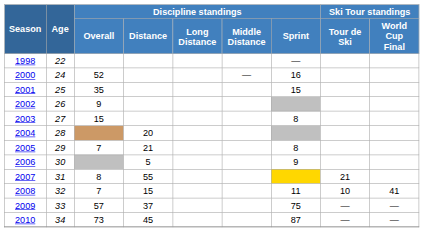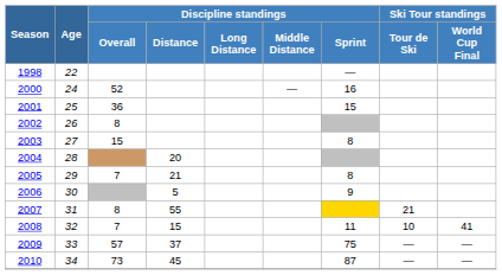 <table class="wikitable" style="font-size:95%; text-align:center; border:grey solid 1px; border-collapse:collapse; background:#ffffff;">
 <tr>
 <th style="background-color:#369; color:white; width:60px;" rowspan="2"> Season </th>
 <th style="background-color:#369; color:white; width:40px;" rowspan="2"> Age </th>
 <th style="background-color:#4180be; color:white;" colspan="5">Discipline standings</th>
 <th style="background-color:#4180be; color:white;" colspan="2">Ski Tour standings</th>
 </tr>
 <tr>
 <th style="background-color:#4180be; color:white; width:75px;">Overall</th>
 <th style="background-color:#4180be; color:white; width:75px;">Distance</th>
 <th style="background-color:#4180be; color:white; width:75px;">Long Distance</th>
 <th style="background-color:#4180be; color:white; width:75px;">Middle Distance</th>
 <th style="background-color:#4180be; color:white; width:75px;">Sprint</th>
 <th style="background-color:#4180be; color:white; width:75px;">Tour de<br>Ski</th>
 <th style="background-color:#4180be; color:white; width:75px;">World Cup<br>Final</th>
 </tr>
 <tr>
 <td><a href='#'>1998</a></td>
 <td><em>22</em></td>
 <td></td>
 <td></td>
 <td></td>
 <td></td>
 <td>—</td>
 <td></td>
 <td></td>
 </tr>
 <tr>
 <td><a href='#'>2000</a></td>
 <td><em>24</em></td>
 <td>52</td>
 <td></td>
 <td></td>
 <td>—</td>
 <td>16</td>
 <td></td>
 <td></td>
 </tr>
 <tr>
 <td><a href='#'>2001</a></td>
 <td><em>25</em></td>
-<td>35</td>
+<td>36</td>
 <td></td>
 <td></td>
 <td></td>
 <td>15</td>
 <td></td>
 <td></td>
 </tr>
 <tr>
 <td><a href='#'>2002</a></td>
 <td><em>26</em></td>
-<td>9</td>
+<td>8</td>
 <td></td>
 <td></td>
 <td></td>
 <td style="background:silver;"></td>
 <td></td>
 <td></td>
 </tr>
 <tr>
 <td><a href='#'>2003</a></td>
 <td><em>27</em></td>
 <td>15</td>
 <td></td>
 <td></td>
 <td></td>
 <td>8</td>
 <td></td>
 <td></td>
 </tr>
 <tr>
 <td><a href='#'>2004</a></td>
 <td><em>28</em></td>
 <td style="background:#c96;"></td>
 <td>20</td>
 <td></td>
 <td></td>
 <td style="background:silver;"></td>
 <td></td>
 <td></td>
 </tr>
 <tr>
 <td><a href='#'>2005</a></td>
 <td><em>29</em></td>
 <td>7</td>
 <td>21</td>
 <td></td>
 <td></td>
 <td>8</td>
 <td></td>
 <td></td>
 </tr>
 <tr>
 <td><a href='#'>2006</a></td>
 <td><em>30</em></td>
 <td style="background:silver;"></td>
 <td>5</td>
 <td></td>
 <td></td>
 <td>9</td>
 <td></td>
 <td></td>
 </tr>
 <tr>
 <td><a href='#'>2007</a></td>
 <td><em>31</em></td>
 <td>8</td>
 <td>55</td>
 <td></td>
 <td></td>
 <td style="background:gold;"></td>
 <td>21</td>
 <td></td>
 </tr>
 <tr>
 <td><a href='#'>2008</a></td>
 <td><em>32</em></td>
 <td>7</td>
 <td>15</td>
 <td></td>
 <td></td>
 <td>11</td>
 <td>10</td>
 <td>41</td>
 </tr>
 <tr>
 <td><a href='#'>2009</a></td>
 <td><em>33</em></td>
 <td>57</td>
 <td>37</td>
 <td></td>
 <td></td>
 <td>75</td>
 <td>—</td>
 <td>—</td>
 </tr>
 <tr>
 <td><a href='#'>2010</a></td>
 <td><em>34</em></td>
 <td>73</td>
 <td>45</td>
 <td></td>
 <td></td>
 <td>87</td>
 <td>—</td>
 <td>—</td>
 </tr>
 <tr>
 </tr>
 </table>
